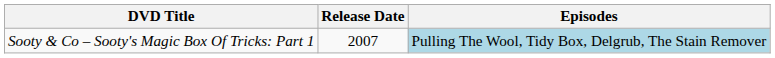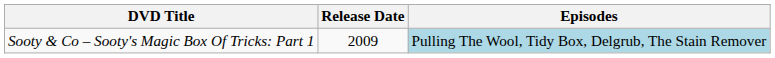 <table class="wikitable">
 <tr>
 <th>DVD Title</th>
 <th>Release Date</th>
 <th>Episodes</th>
 </tr>
 <tr>
 <td><em>Sooty & Co – Sooty's Magic Box Of Tricks: Part 1</em></td>
-<td style="text-align:center;">2007</td>
+<td style="text-align:center;">2009</td>
 <td style="background: lightblue; text-align:center;">Pulling The Wool, Tidy Box, Delgrub, The Stain Remover</td>
 </tr>
 </table>
